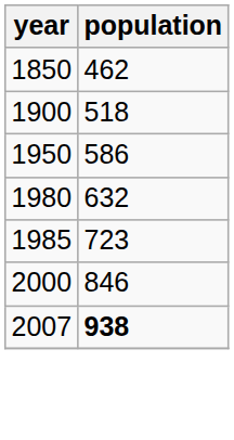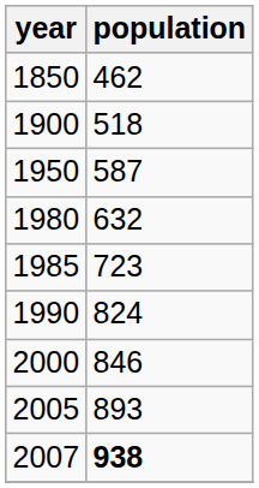 <table class="wikitable">
 <tr>
 <th>year</th>
 <th>population</th>
 </tr>
 <tr>
 <td>1850</td>
 <td>462</td>
 </tr>
 <tr>
 <td>1900</td>
 <td>518</td>
 </tr>
 <tr>
 <td>1950</td>
-<td>586</td>
+<td>587</td>
 </tr>
 <tr>
 <td>1980</td>
 <td>632</td>
 </tr>
 <tr>
 <td>1985</td>
 <td>723</td>
 </tr>
 <tr>
+<td>1990</td>
+<td>824</td>
+</tr>
+<tr>
 <td>2000</td>
 <td>846</td>
+</tr>
+<tr>
+<td>2005</td>
+<td>893</td>
 </tr>
 <tr>
 <td>2007</td>
 <td><strong>938</strong></td>
 </tr>
 <tr>
 </tr>
 </table>
